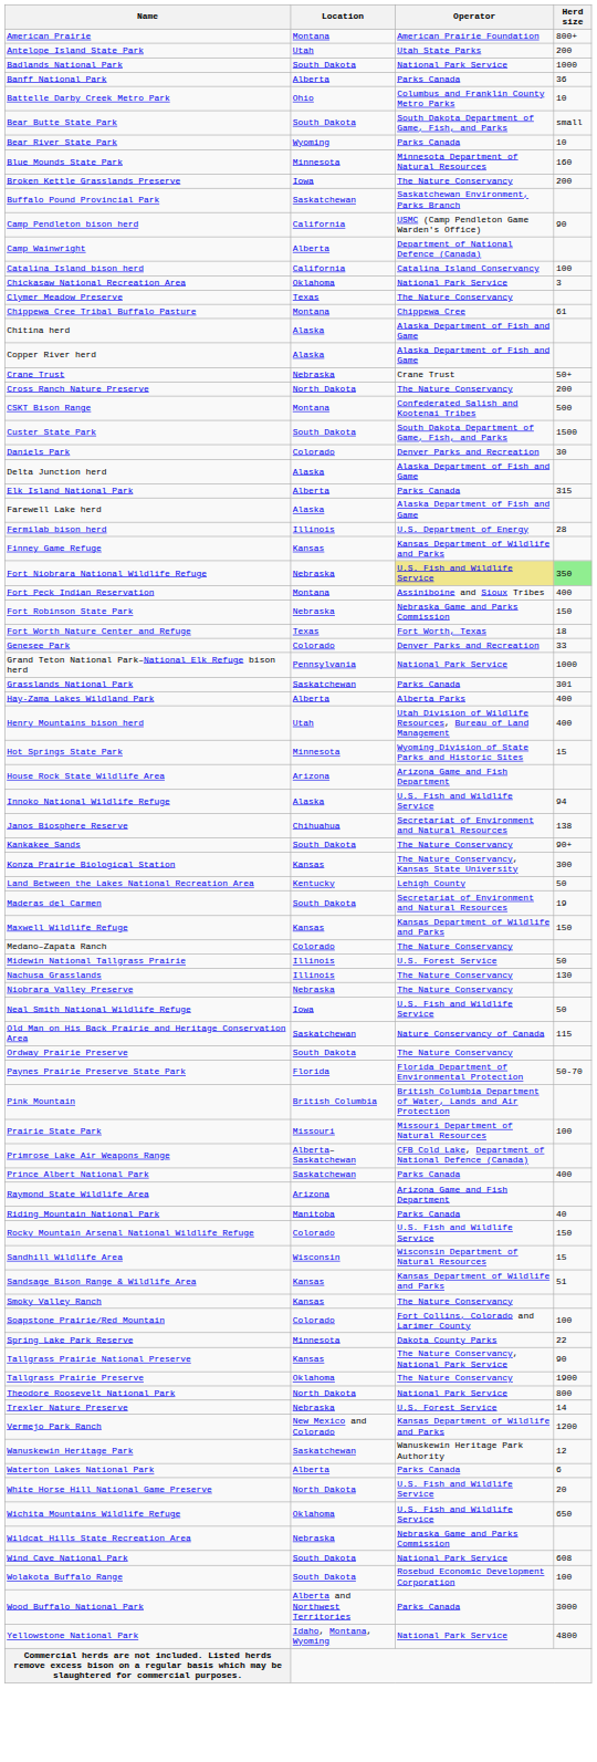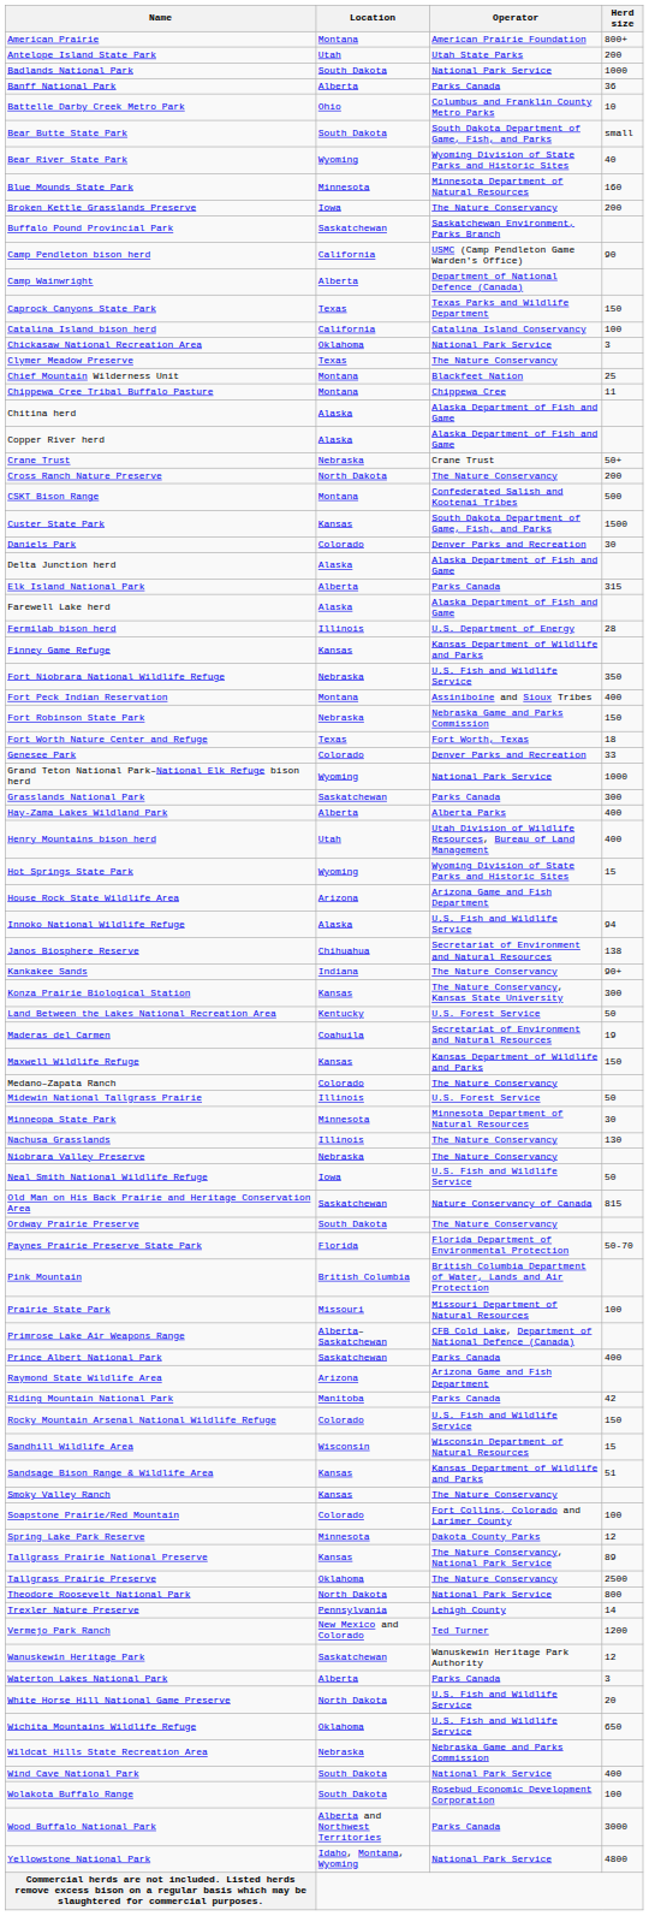 <table class="sortable wikitable">
 <tr>
 <th>Name</th>
 <th>Location</th>
 <th>Operator</th>
 <th>Herd size</th>
 </tr>
 <tr>
 <td><a href='#'>American Prairie</a></td>
 <td><a href='#'>Montana</a></td>
 <td><a href='#'>American Prairie Foundation</a></td>
 <td>800+</td>
 </tr>
 <tr>
 <td><a href='#'>Antelope Island State Park</a></td>
 <td><a href='#'>Utah</a></td>
 <td><a href='#'>Utah State Parks</a></td>
 <td>200</td>
 </tr>
 <tr>
 <td><a href='#'>Badlands National Park </a></td>
 <td><a href='#'>South Dakota</a></td>
 <td><a href='#'>National Park Service</a></td>
 <td>1000</td>
 </tr>
 <tr>
 <td><a href='#'>Banff National Park</a></td>
 <td><a href='#'>Alberta</a></td>
 <td><a href='#'>Parks Canada</a></td>
 <td>36</td>
 </tr>
 <tr>
 <td><a href='#'>Battelle Darby Creek Metro Park</a></td>
 <td><a href='#'>Ohio</a></td>
 <td><a href='#'>Columbus and Franklin County Metro Parks</a></td>
 <td>10</td>
 </tr>
 <tr>
 <td><a href='#'>Bear Butte State Park</a></td>
 <td><a href='#'>South Dakota</a></td>
 <td><a href='#'>South Dakota Department of Game, Fish, and Parks</a></td>
 <td>small</td>
 </tr>
 <tr>
 <td><a href='#'>Bear River State Park</a></td>
 <td><a href='#'>Wyoming</a></td>
-<td><a href='#'>Parks Canada</a></td>
-<td>10</td>
+<td><a href='#'>Wyoming Division of State Parks and Historic Sites</a></td>
+<td>40</td>
 </tr>
 <tr>
 <td><a href='#'>Blue Mounds State Park</a></td>
 <td><a href='#'>Minnesota</a></td>
 <td><a href='#'>Minnesota Department of Natural Resources</a></td>
 <td>160</td>
 </tr>
 <tr>
 <td><a href='#'>Broken Kettle Grasslands Preserve</a></td>
 <td><a href='#'>Iowa</a></td>
 <td><a href='#'>The Nature Conservancy</a></td>
 <td>200</td>
 </tr>
 <tr>
 <td><a href='#'>Buffalo Pound Provincial Park</a></td>
 <td><a href='#'>Saskatchewan</a></td>
 <td><a href='#'>Saskatchewan Environment, Parks Branch</a></td>
 <td></td>
 </tr>
 <tr>
 <td><a href='#'>Camp Pendleton bison herd</a></td>
 <td><a href='#'>California</a></td>
 <td><a href='#'>USMC</a> (Camp Pendleton Game Warden's Office)</td>
 <td>90</td>
 </tr>
 <tr>
 <td><a href='#'>Camp Wainwright</a></td>
 <td><a href='#'>Alberta</a></td>
 <td><a href='#'>Department of National Defence (Canada)</a></td>
 <td></td>
 </tr>
 <tr>
+<td><a href='#'>Caprock Canyons State Park</a></td>
+<td><a href='#'>Texas</a></td>
+<td><a href='#'>Texas Parks and Wildlife Department</a></td>
+<td>150</td>
+</tr>
+<tr>
 <td><a href='#'>Catalina Island bison herd</a></td>
 <td><a href='#'>California</a></td>
 <td><a href='#'>Catalina Island Conservancy</a></td>
 <td>100</td>
 </tr>
 <tr>
 <td><a href='#'>Chickasaw National Recreation Area</a></td>
 <td><a href='#'>Oklahoma</a></td>
 <td><a href='#'>National Park Service</a></td>
 <td>3</td>
 </tr>
 <tr>
 <td><a href='#'>Clymer Meadow Preserve</a></td>
 <td><a href='#'>Texas</a></td>
 <td><a href='#'>The Nature Conservancy</a></td>
 <td></td>
 </tr>
 <tr>
+<td><a href='#'>Chief Mountain</a> Wilderness Unit</td>
+<td><a href='#'>Montana</a></td>
+<td><a href='#'>Blackfeet Nation</a></td>
+<td>25</td>
+</tr>
+<tr>
 <td><a href='#'>Chippewa Cree Tribal Buffalo Pasture</a></td>
 <td><a href='#'>Montana</a></td>
 <td><a href='#'>Chippewa Cree</a></td>
-<td>61</td>
+<td>11</td>
 </tr>
 <tr>
 <td>Chitina herd</td>
 <td><a href='#'>Alaska</a></td>
 <td><a href='#'>Alaska Department of Fish and Game</a></td>
 <td></td>
 </tr>
 <tr>
 <td>Copper River herd</td>
 <td><a href='#'>Alaska</a></td>
 <td><a href='#'>Alaska Department of Fish and Game</a></td>
 <td></td>
 </tr>
 <tr>
 <td><a href='#'>Crane Trust</a></td>
 <td><a href='#'>Nebraska</a></td>
 <td>Crane Trust</td>
 <td>50+</td>
 </tr>
 <tr>
 <td><a href='#'>Cross Ranch Nature Preserve</a></td>
 <td><a href='#'>North Dakota</a></td>
 <td><a href='#'>The Nature Conservancy</a></td>
 <td>200</td>
 </tr>
 <tr>
 <td><a href='#'>CSKT Bison Range</a></td>
 <td><a href='#'>Montana</a></td>
 <td><a href='#'>Confederated Salish and Kootenai Tribes</a></td>
 <td>500</td>
 </tr>
 <tr>
 <td><a href='#'>Custer State Park</a></td>
-<td><a href='#'>South Dakota</a></td>
+<td><a href='#'>Kansas</a></td>
 <td><a href='#'>South Dakota Department of Game, Fish, and Parks</a></td>
 <td>1500</td>
 </tr>
 <tr>
 <td><a href='#'>Daniels Park</a></td>
 <td><a href='#'>Colorado</a></td>
 <td><a href='#'>Denver Parks and Recreation</a></td>
 <td>30</td>
 </tr>
 <tr>
 <td>Delta Junction herd</td>
 <td><a href='#'>Alaska</a></td>
 <td><a href='#'>Alaska Department of Fish and Game</a></td>
 <td></td>
 </tr>
 <tr>
 <td><a href='#'>Elk Island National Park</a></td>
 <td><a href='#'>Alberta</a></td>
 <td><a href='#'>Parks Canada</a></td>
 <td>315</td>
 </tr>
 <tr>
 <td>Farewell Lake herd</td>
 <td><a href='#'>Alaska</a></td>
 <td><a href='#'>Alaska Department of Fish and Game</a></td>
 <td></td>
 </tr>
 <tr>
 <td><a href='#'>Fermilab bison herd</a></td>
 <td><a href='#'>Illinois</a></td>
 <td><a href='#'>U.S. Department of Energy</a></td>
 <td>28</td>
 </tr>
 <tr>
 <td><a href='#'>Finney Game Refuge</a></td>
 <td><a href='#'>Kansas</a></td>
 <td><a href='#'>Kansas Department of Wildlife and Parks</a></td>
 <td></td>
 </tr>
 <tr>
 <td><a href='#'>Fort Niobrara National Wildlife Refuge</a></td>
 <td><a href='#'>Nebraska</a></td>
-<td style="background: khaki;"><a href='#'>U.S. Fish and Wildlife Service</a></td>
-<td style="background: lightgreen;">350</td>
+<td><a href='#'>U.S. Fish and Wildlife Service</a></td>
+<td>350</td>
 </tr>
 <tr>
 <td><a href='#'>Fort Peck Indian Reservation</a></td>
 <td><a href='#'>Montana</a></td>
 <td><a href='#'>Assiniboine</a> and <a href='#'>Sioux</a> Tribes</td>
 <td>400</td>
 </tr>
 <tr>
 <td><a href='#'>Fort Robinson State Park</a></td>
 <td><a href='#'>Nebraska</a></td>
 <td><a href='#'>Nebraska Game and Parks Commission</a></td>
 <td>150</td>
 </tr>
 <tr>
 <td><a href='#'>Fort Worth Nature Center and Refuge</a></td>
 <td><a href='#'>Texas</a></td>
 <td><a href='#'>Fort Worth, Texas</a></td>
 <td>18</td>
 </tr>
 <tr>
 <td><a href='#'>Genesee Park</a></td>
 <td><a href='#'>Colorado</a></td>
 <td><a href='#'>Denver Parks and Recreation</a></td>
 <td>33</td>
 </tr>
 <tr>
 <td>Grand Teton National Park–<a href='#'>National Elk Refuge</a> bison herd</td>
-<td><a href='#'>Pennsylvania</a></td>
+<td><a href='#'>Wyoming</a></td>
 <td><a href='#'>National Park Service</a></td>
 <td>1000</td>
 </tr>
 <tr>
 <td><a href='#'>Grasslands National Park</a></td>
 <td><a href='#'>Saskatchewan</a></td>
 <td><a href='#'>Parks Canada</a></td>
-<td>301</td>
+<td>300</td>
 </tr>
 <tr>
 <td><a href='#'>Hay-Zama Lakes Wildland Park</a></td>
 <td><a href='#'>Alberta</a></td>
 <td><a href='#'>Alberta Parks</a></td>
 <td>400</td>
 </tr>
 <tr>
 <td><a href='#'>Henry Mountains bison herd</a></td>
 <td><a href='#'>Utah</a></td>
 <td><a href='#'>Utah Division of Wildlife Resources</a>, <a href='#'>Bureau of Land Management</a></td>
 <td>400</td>
 </tr>
 <tr>
 <td><a href='#'>Hot Springs State Park</a></td>
-<td><a href='#'>Minnesota</a></td>
+<td><a href='#'>Wyoming</a></td>
 <td><a href='#'>Wyoming Division of State Parks and Historic Sites</a></td>
 <td>15</td>
 </tr>
 <tr>
 <td><a href='#'>House Rock State Wildlife Area</a></td>
 <td><a href='#'>Arizona</a></td>
 <td><a href='#'>Arizona Game and Fish Department</a></td>
 <td></td>
 </tr>
 <tr>
 <td><a href='#'>Innoko National Wildlife Refuge</a></td>
 <td><a href='#'>Alaska</a></td>
 <td><a href='#'>U.S. Fish and Wildlife Service</a></td>
 <td>94</td>
 </tr>
 <tr>
 <td><a href='#'>Janos Biosphere Reserve</a></td>
 <td><a href='#'>Chihuahua</a></td>
 <td><a href='#'>Secretariat of Environment and Natural Resources</a></td>
 <td>138<br></td>
 </tr>
 <tr>
 <td><a href='#'>Kankakee Sands</a></td>
-<td><a href='#'>South Dakota</a></td>
+<td><a href='#'>Indiana</a></td>
 <td><a href='#'>The Nature Conservancy</a></td>
 <td>90+</td>
 </tr>
 <tr>
 <td><a href='#'>Konza Prairie Biological Station</a></td>
 <td><a href='#'>Kansas</a></td>
 <td><a href='#'>The Nature Conservancy</a>, <a href='#'>Kansas State University</a></td>
 <td>300</td>
 </tr>
 <tr>
 <td><a href='#'>Land Between the Lakes National Recreation Area</a></td>
 <td><a href='#'>Kentucky</a></td>
-<td><a href='#'>Lehigh County</a></td>
+<td><a href='#'>U.S. Forest Service</a></td>
 <td>50</td>
 </tr>
 <tr>
 <td><a href='#'>Maderas del Carmen</a></td>
-<td><a href='#'>South Dakota</a></td>
+<td><a href='#'>Coahuila</a></td>
 <td><a href='#'>Secretariat of Environment and Natural Resources</a></td>
 <td>19</td>
 </tr>
 <tr>
 <td><a href='#'>Maxwell Wildlife Refuge</a></td>
 <td><a href='#'>Kansas</a></td>
 <td><a href='#'>Kansas Department of Wildlife and Parks</a></td>
 <td>150</td>
 </tr>
 <tr>
 <td>Medano–Zapata Ranch</td>
 <td><a href='#'>Colorado</a></td>
 <td><a href='#'>The Nature Conservancy</a></td>
 <td></td>
 </tr>
 <tr>
 <td><a href='#'>Midewin National Tallgrass Prairie</a></td>
 <td><a href='#'>Illinois</a></td>
 <td><a href='#'>U.S. Forest Service</a></td>
 <td>50</td>
+</tr>
+<tr>
+<td><a href='#'>Minneopa State Park</a></td>
+<td><a href='#'>Minnesota</a></td>
+<td><a href='#'>Minnesota Department of Natural Resources</a></td>
+<td>30</td>
 </tr>
 <tr>
 <td><a href='#'>Nachusa Grasslands</a></td>
 <td><a href='#'>Illinois</a></td>
 <td><a href='#'>The Nature Conservancy</a></td>
 <td>130</td>
 </tr>
 <tr>
 <td><a href='#'>Niobrara Valley Preserve</a></td>
 <td><a href='#'>Nebraska</a></td>
 <td><a href='#'>The Nature Conservancy</a></td>
 <td></td>
 </tr>
 <tr>
 <td><a href='#'>Neal Smith National Wildlife Refuge</a></td>
 <td><a href='#'>Iowa</a></td>
 <td><a href='#'>U.S. Fish and Wildlife Service</a></td>
 <td>50</td>
 </tr>
 <tr>
 <td><a href='#'>Old Man on His Back Prairie and Heritage Conservation Area</a></td>
 <td><a href='#'>Saskatchewan</a></td>
 <td><a href='#'>Nature Conservancy of Canada</a></td>
-<td>115</td>
+<td>815</td>
 </tr>
 <tr>
 <td><a href='#'>Ordway Prairie Preserve</a></td>
 <td><a href='#'>South Dakota</a></td>
 <td><a href='#'>The Nature Conservancy</a></td>
 <td></td>
 </tr>
 <tr>
 <td><a href='#'>Paynes Prairie Preserve State Park</a></td>
 <td><a href='#'>Florida</a></td>
 <td><a href='#'>Florida Department of Environmental Protection</a></td>
 <td>50-70</td>
 </tr>
 <tr>
 <td><a href='#'>Pink Mountain</a></td>
 <td><a href='#'>British Columbia</a></td>
 <td><a href='#'>British Columbia Department of Water, Lands and Air Protection</a></td>
 <td></td>
 </tr>
 <tr>
 <td><a href='#'>Prairie State Park</a></td>
 <td><a href='#'>Missouri</a></td>
 <td><a href='#'>Missouri Department of Natural Resources</a></td>
 <td>100</td>
 </tr>
 <tr>
 <td><a href='#'>Primrose Lake Air Weapons Range</a></td>
 <td><a href='#'>Alberta</a>–<a href='#'>Saskatchewan</a></td>
 <td><a href='#'>CFB Cold Lake</a>, <a href='#'>Department of National Defence (Canada)</a></td>
 <td></td>
 </tr>
 <tr>
 <td><a href='#'>Prince Albert National Park</a></td>
 <td><a href='#'>Saskatchewan</a></td>
 <td><a href='#'>Parks Canada</a></td>
 <td>400</td>
 </tr>
 <tr>
 <td><a href='#'>Raymond State Wildlife Area</a></td>
 <td><a href='#'>Arizona</a></td>
 <td><a href='#'>Arizona Game and Fish Department</a></td>
 <td></td>
 </tr>
 <tr>
 <td><a href='#'>Riding Mountain National Park</a></td>
 <td><a href='#'>Manitoba</a></td>
 <td><a href='#'>Parks Canada</a></td>
-<td>40</td>
+<td>42</td>
 </tr>
 <tr>
 <td><a href='#'>Rocky Mountain Arsenal National Wildlife Refuge</a></td>
 <td><a href='#'>Colorado</a></td>
 <td><a href='#'>U.S. Fish and Wildlife Service</a></td>
 <td>150</td>
 </tr>
 <tr>
 <td><a href='#'>Sandhill Wildlife Area</a></td>
 <td><a href='#'>Wisconsin</a></td>
 <td><a href='#'>Wisconsin Department of Natural Resources</a></td>
 <td>15</td>
 </tr>
 <tr>
 <td><a href='#'>Sandsage Bison Range & Wildlife Area</a></td>
 <td><a href='#'>Kansas</a></td>
 <td><a href='#'>Kansas Department of Wildlife and Parks</a></td>
 <td>51</td>
 </tr>
 <tr>
 <td><a href='#'>Smoky Valley Ranch</a></td>
 <td><a href='#'>Kansas</a></td>
 <td><a href='#'>The Nature Conservancy</a></td>
 <td></td>
 </tr>
 <tr>
 <td><a href='#'>Soapstone Prairie/Red Mountain</a></td>
 <td><a href='#'>Colorado</a></td>
 <td><a href='#'>Fort Collins, Colorado</a> and <a href='#'>Larimer County</a></td>
 <td>100</td>
 </tr>
 <tr>
 <td><a href='#'>Spring Lake Park Reserve</a></td>
 <td><a href='#'>Minnesota</a></td>
 <td><a href='#'>Dakota County Parks</a></td>
-<td>22</td>
+<td>12</td>
 </tr>
 <tr>
 <td><a href='#'>Tallgrass Prairie National Preserve</a></td>
 <td><a href='#'>Kansas</a></td>
 <td><a href='#'>The Nature Conservancy</a>, <a href='#'>National Park Service</a></td>
-<td>90</td>
+<td>89</td>
 </tr>
 <tr>
 <td><a href='#'>Tallgrass Prairie Preserve</a></td>
 <td><a href='#'>Oklahoma</a></td>
 <td><a href='#'>The Nature Conservancy</a></td>
-<td>1900</td>
+<td>2500</td>
 </tr>
 <tr>
 <td><a href='#'>Theodore Roosevelt National Park</a></td>
 <td><a href='#'>North Dakota</a></td>
 <td><a href='#'>National Park Service</a></td>
 <td>800</td>
 </tr>
 <tr>
 <td><a href='#'>Trexler Nature Preserve</a></td>
-<td><a href='#'>Nebraska</a></td>
-<td><a href='#'>U.S. Forest Service</a></td>
+<td><a href='#'>Pennsylvania</a></td>
+<td><a href='#'>Lehigh County</a></td>
 <td>14</td>
 </tr>
 <tr>
 <td><a href='#'>Vermejo Park Ranch</a></td>
 <td><a href='#'>New Mexico</a> and <a href='#'>Colorado</a></td>
-<td><a href='#'>Kansas Department of Wildlife and Parks</a></td>
+<td><a href='#'>Ted Turner</a></td>
 <td>1200</td>
 </tr>
 <tr>
 <td><a href='#'>Wanuskewin Heritage Park</a></td>
 <td><a href='#'>Saskatchewan</a></td>
 <td>Wanuskewin Heritage Park Authority</td>
 <td>12</td>
 </tr>
 <tr>
 <td><a href='#'>Waterton Lakes National Park</a></td>
 <td><a href='#'>Alberta</a></td>
 <td><a href='#'>Parks Canada</a></td>
-<td>6</td>
+<td>3</td>
 </tr>
 <tr>
 <td><a href='#'>White Horse Hill National Game Preserve</a></td>
 <td><a href='#'>North Dakota</a></td>
 <td><a href='#'>U.S. Fish and Wildlife Service</a></td>
 <td>20</td>
 </tr>
 <tr>
 <td><a href='#'>Wichita Mountains Wildlife Refuge</a></td>
 <td><a href='#'>Oklahoma</a></td>
 <td><a href='#'>U.S. Fish and Wildlife Service</a></td>
 <td>650</td>
 </tr>
 <tr>
 <td><a href='#'>Wildcat Hills State Recreation Area</a></td>
 <td><a href='#'>Nebraska</a></td>
 <td><a href='#'>Nebraska Game and Parks Commission</a></td>
 <td></td>
 </tr>
 <tr>
 <td><a href='#'>Wind Cave National Park</a></td>
 <td><a href='#'>South Dakota</a></td>
 <td><a href='#'>National Park Service</a></td>
-<td>608</td>
+<td>400</td>
 </tr>
 <tr>
 <td><a href='#'>Wolakota Buffalo Range</a></td>
 <td><a href='#'>South Dakota</a></td>
 <td><a href='#'>Rosebud Economic Development Corporation</a></td>
 <td>100</td>
 </tr>
 <tr>
 <td><a href='#'>Wood Buffalo National Park</a></td>
 <td><a href='#'>Alberta</a> and <a href='#'>Northwest Territories</a></td>
 <td><a href='#'>Parks Canada</a></td>
 <td>3000</td>
 </tr>
 <tr>
 <td><a href='#'>Yellowstone National Park</a></td>
 <td><a href='#'>Idaho</a>, <a href='#'>Montana</a>, <a href='#'>Wyoming</a></td>
 <td><a href='#'>National Park Service</a></td>
 <td>4800</td>
 </tr>
 <tr>
 <th colspan>Commercial herds are not included. Listed herds remove excess bison on a regular basis which may be slaughtered for commercial purposes.</th>
 </tr>
 </table>
